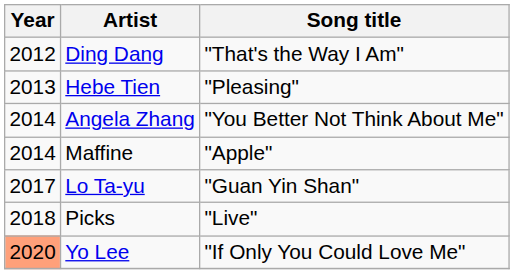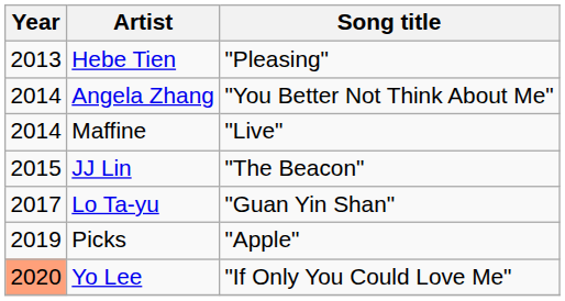 <table class="wikitable sortable">
 <tr>
 <th>Year</th>
 <th>Artist</th>
 <th>Song title</th>
-</tr>
-<tr>
-<td>2012</td>
-<td><a href='#'>Ding Dang</a></td>
-<td>"That's the Way I Am"</td>
 </tr>
 <tr>
 <td>2013</td>
 <td><a href='#'>Hebe Tien</a></td>
 <td>"Pleasing"</td>
 </tr>
 <tr>
 <td>2014</td>
 <td><a href='#'>Angela Zhang</a></td>
 <td>"You Better Not Think About Me"</td>
 </tr>
 <tr>
 <td>2014</td>
 <td>Maffine</td>
-<td>"Apple"</td>
+<td>"Live"</td>
+</tr>
+<tr>
+<td>2015</td>
+<td><a href='#'>JJ Lin</a></td>
+<td>"The Beacon"</td>
 </tr>
 <tr>
 <td>2017</td>
 <td><a href='#'>Lo Ta-yu</a></td>
 <td>"Guan Yin Shan"</td>
 </tr>
 <tr>
-<td>2018</td>
+<td>2019</td>
 <td>Picks</td>
-<td>"Live"</td>
+<td>"Apple"</td>
 </tr>
 <tr>
 <td style="background: lightsalmon;">2020</td>
 <td><a href='#'>Yo Lee</a></td>
 <td>"If Only You Could Love Me"</td>
 </tr>
 <tr>
 </tr>
 </table>
